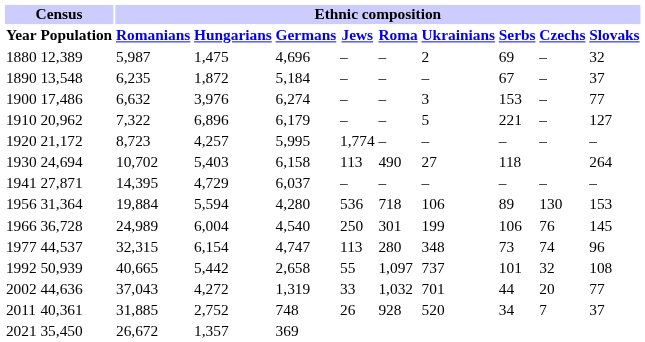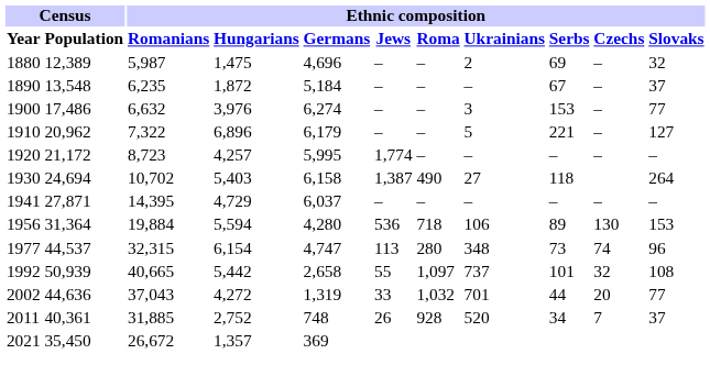 <table class="toccolours">
 <tr>
 <th align="center" colspan="2" style="background:#ccccff;">Census</th>
 <th align="center" colspan="9" style="background:#ccccff;">Ethnic composition</th>
 </tr>
 <tr>
 <th>Year</th>
 <th>Population</th>
 <th><a href='#'>Romanians</a></th>
 <th><a href='#'>Hungarians</a></th>
 <th><a href='#'>Germans</a></th>
 <th><a href='#'>Jews</a></th>
 <th><a href='#'>Roma</a></th>
 <th><a href='#'>Ukrainians</a></th>
 <th><a href='#'>Serbs</a></th>
 <th><a href='#'>Czechs</a></th>
 <th><a href='#'>Slovaks</a></th>
 </tr>
 <tr>
 <td>1880</td>
 <td>12,389</td>
 <td>5,987</td>
 <td>1,475</td>
 <td>4,696</td>
 <td>–</td>
 <td>–</td>
 <td>2</td>
 <td>69</td>
 <td>–</td>
 <td>32</td>
 </tr>
 <tr>
 <td>1890</td>
 <td>13,548</td>
 <td>6,235</td>
 <td>1,872</td>
 <td>5,184</td>
 <td>–</td>
 <td>–</td>
 <td>–</td>
 <td>67</td>
 <td>–</td>
 <td>37</td>
 </tr>
 <tr>
 <td>1900</td>
 <td>17,486</td>
 <td>6,632</td>
 <td>3,976</td>
 <td>6,274</td>
 <td>–</td>
 <td>–</td>
 <td>3</td>
 <td>153</td>
 <td>–</td>
 <td>77</td>
 </tr>
 <tr>
 <td>1910</td>
 <td>20,962</td>
 <td>7,322</td>
 <td>6,896</td>
 <td>6,179</td>
 <td>–</td>
 <td>–</td>
 <td>5</td>
 <td>221</td>
 <td>–</td>
 <td>127</td>
 </tr>
 <tr>
 <td>1920</td>
 <td>21,172</td>
 <td>8,723</td>
 <td>4,257</td>
 <td>5,995</td>
 <td>1,774</td>
 <td>–</td>
 <td>–</td>
 <td>–</td>
 <td>–</td>
 <td>–</td>
 </tr>
 <tr>
 <td>1930</td>
 <td>24,694</td>
 <td>10,702</td>
 <td>5,403</td>
 <td>6,158</td>
-<td>113</td>
+<td>1,387</td>
 <td>490</td>
 <td>27</td>
 <td>118</td>
 <td></td>
 <td>264</td>
 </tr>
 <tr>
 <td>1941</td>
 <td>27,871</td>
 <td>14,395</td>
 <td>4,729</td>
 <td>6,037</td>
 <td>–</td>
 <td>–</td>
 <td>–</td>
 <td>–</td>
 <td>–</td>
 <td>–</td>
 </tr>
 <tr>
 <td>1956</td>
 <td>31,364</td>
 <td>19,884</td>
 <td>5,594</td>
 <td>4,280</td>
 <td>536</td>
 <td>718</td>
 <td>106</td>
 <td>89</td>
 <td>130</td>
 <td>153</td>
-</tr>
-<tr>
-<td>1966</td>
-<td>36,728</td>
-<td>24,989</td>
-<td>6,004</td>
-<td>4,540</td>
-<td>250</td>
-<td>301</td>
-<td>199</td>
-<td>106</td>
-<td>76</td>
-<td>145</td>
 </tr>
 <tr>
 <td>1977</td>
 <td>44,537</td>
 <td>32,315</td>
 <td>6,154</td>
 <td>4,747</td>
 <td>113</td>
 <td>280</td>
 <td>348</td>
 <td>73</td>
 <td>74</td>
 <td>96</td>
 </tr>
 <tr>
 <td>1992</td>
 <td>50,939</td>
 <td>40,665</td>
 <td>5,442</td>
 <td>2,658</td>
 <td>55</td>
 <td>1,097</td>
 <td>737</td>
 <td>101</td>
 <td>32</td>
 <td>108</td>
 </tr>
 <tr>
 <td>2002</td>
 <td>44,636</td>
 <td>37,043</td>
 <td>4,272</td>
 <td>1,319</td>
 <td>33</td>
 <td>1,032</td>
 <td>701</td>
 <td>44</td>
 <td>20</td>
 <td>77</td>
 </tr>
 <tr>
 <td>2011</td>
 <td>40,361</td>
 <td>31,885</td>
 <td>2,752</td>
 <td>748</td>
 <td>26</td>
 <td>928</td>
 <td>520</td>
 <td>34</td>
 <td>7</td>
 <td>37</td>
 </tr>
 <tr>
 <td>2021</td>
 <td>35,450</td>
 <td>26,672</td>
 <td>1,357</td>
 <td>369</td>
 </tr>
 </table>
